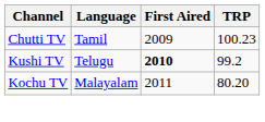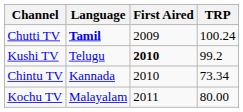 <table class="wikitable">
 <tr>
 <th>Channel</th>
 <th>Language</th>
 <th>First Aired</th>
 <th>TRP</th>
 </tr>
 <tr>
 <td><a href='#'>Chutti TV</a></td>
-<td><a href='#'>Tamil</a></td>
+<td><strong><a href='#'>Tamil</a></strong></td>
 <td>2009</td>
-<td>100.23</td>
+<td>100.24</td>
 </tr>
 <tr>
 <td><a href='#'>Kushi TV</a></td>
 <td><a href='#'>Telugu</a></td>
 <td><strong>2010</strong></td>
 <td>99.2</td>
 </tr>
 <tr>
+<td><a href='#'>Chintu TV</a></td>
+<td><a href='#'>Kannada</a></td>
+<td>2010</td>
+<td>73.34</td>
+</tr>
+<tr>
 <td><a href='#'>Kochu TV</a></td>
 <td><a href='#'>Malayalam</a></td>
 <td>2011</td>
-<td>80.20</td>
+<td>80.00</td>
 </tr>
 </table>
